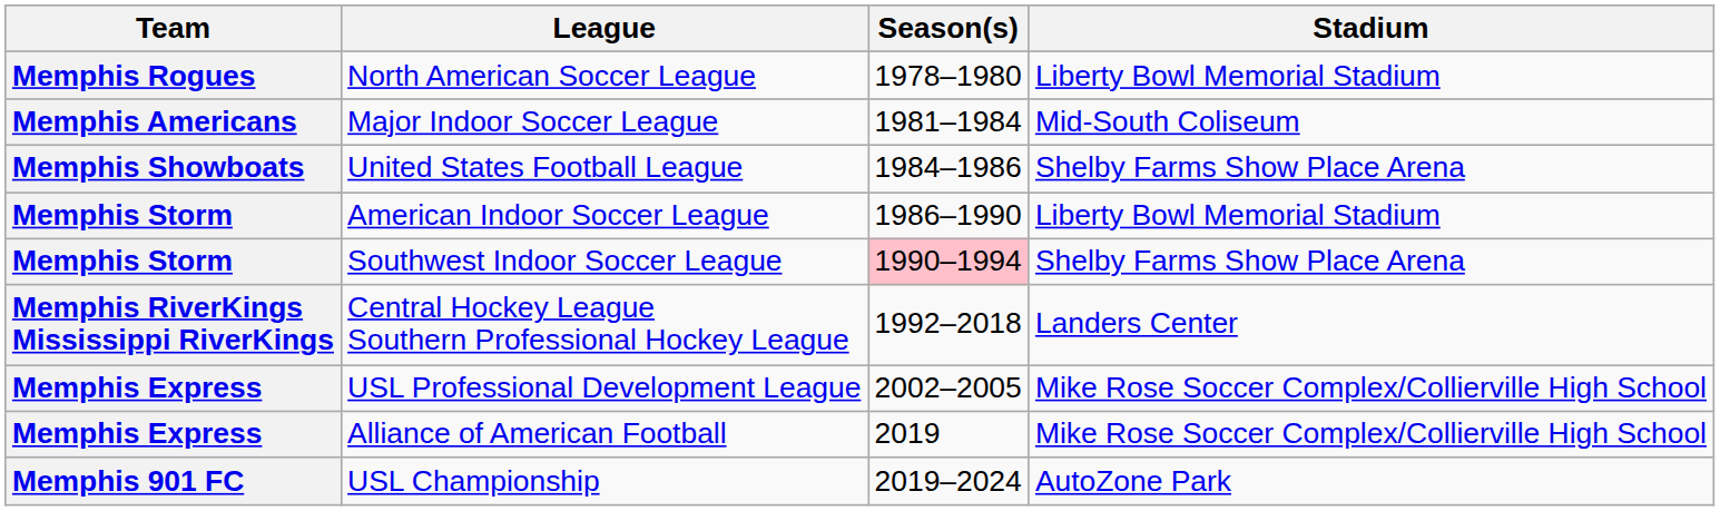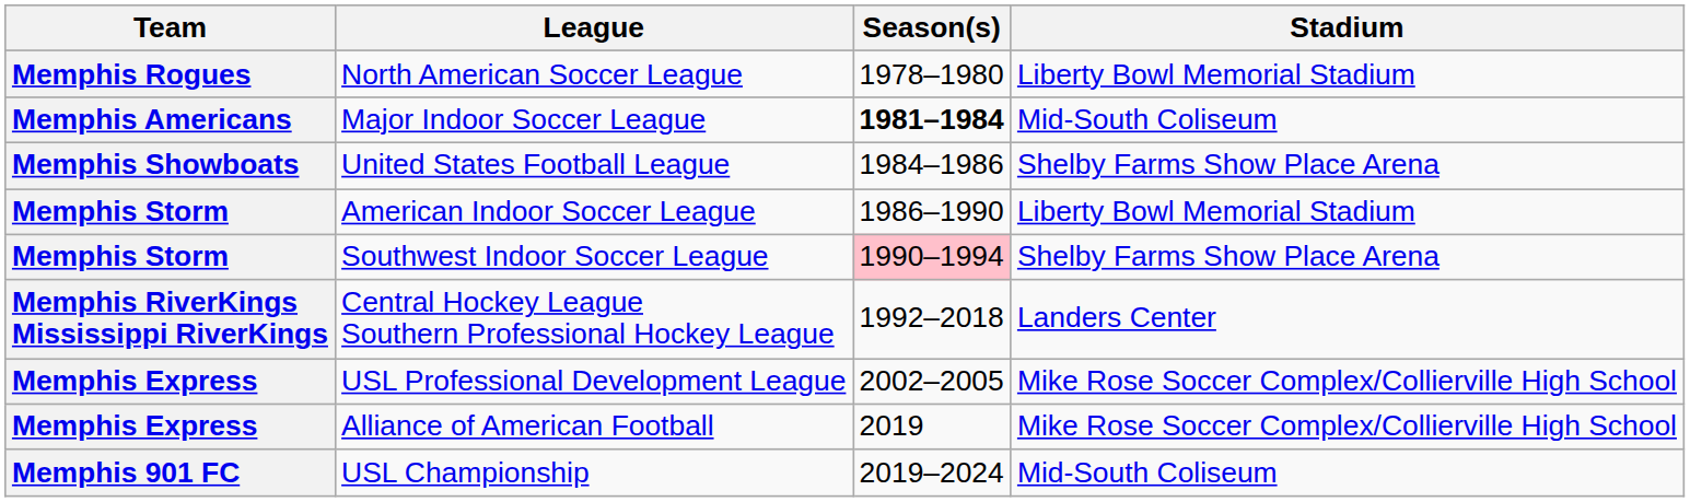 <table class="wikitable plainrowheaders">
 <tr>
 <th scope="col">Team</th>
 <th scope="col">League</th>
 <th scope="col">Season(s)</th>
 <th scope="col">Stadium</th>
 </tr>
 <tr>
 <th scope="row" style="text-align:left"><a href='#'>Memphis Rogues</a></th>
 <td><a href='#'>North American Soccer League</a></td>
 <td>1978–1980</td>
 <td><a href='#'>Liberty Bowl Memorial Stadium</a></td>
 </tr>
 <tr>
 <th scope="row" style="text-align:left"><a href='#'>Memphis Americans</a></th>
 <td><a href='#'>Major Indoor Soccer League</a></td>
-<td>1981–1984</td>
+<td><strong>1981–1984</strong></td>
 <td><a href='#'>Mid-South Coliseum</a></td>
 </tr>
 <tr>
 <th scope="row" style="text-align:left"><a href='#'>Memphis Showboats</a></th>
 <td><a href='#'>United States Football League</a></td>
 <td>1984–1986</td>
 <td><a href='#'>Shelby Farms Show Place Arena</a></td>
 </tr>
 <tr>
 <th scope="row" style="text-align:left"><a href='#'>Memphis Storm</a></th>
 <td><a href='#'>American Indoor Soccer League</a></td>
 <td>1986–1990</td>
 <td><a href='#'>Liberty Bowl Memorial Stadium</a></td>
 </tr>
 <tr>
 <th scope="row" style="text-align:left"><a href='#'>Memphis Storm</a></th>
 <td><a href='#'>Southwest Indoor Soccer League</a></td>
 <td style="background: pink;">1990–1994</td>
 <td><a href='#'>Shelby Farms Show Place Arena</a></td>
 </tr>
 <tr>
 <th scope="row" style="text-align:left"><a href='#'>Memphis RiverKings</a><br><a href='#'>Mississippi RiverKings</a></th>
 <td><a href='#'>Central Hockey League</a><br><a href='#'>Southern Professional Hockey League</a></td>
 <td>1992–2018</td>
 <td><a href='#'>Landers Center</a></td>
 </tr>
 <tr>
 <th scope="row" style="text-align:left"><a href='#'>Memphis Express</a></th>
 <td><a href='#'>USL Professional Development League</a></td>
 <td>2002–2005</td>
 <td><a href='#'>Mike Rose Soccer Complex/Collierville High School</a></td>
 </tr>
 <tr>
 <th scope="row" style="text-align:left"><a href='#'>Memphis Express</a></th>
 <td><a href='#'>Alliance of American Football</a></td>
 <td>2019</td>
 <td><a href='#'>Mike Rose Soccer Complex/Collierville High School</a></td>
 </tr>
 <tr>
 <th scope="row" style="text-align:left"><a href='#'>Memphis 901 FC</a></th>
 <td><a href='#'>USL Championship</a></td>
 <td>2019–2024</td>
-<td><a href='#'>AutoZone Park</a></td>
+<td><a href='#'>Mid-South Coliseum</a></td>
 </tr>
 </table>
